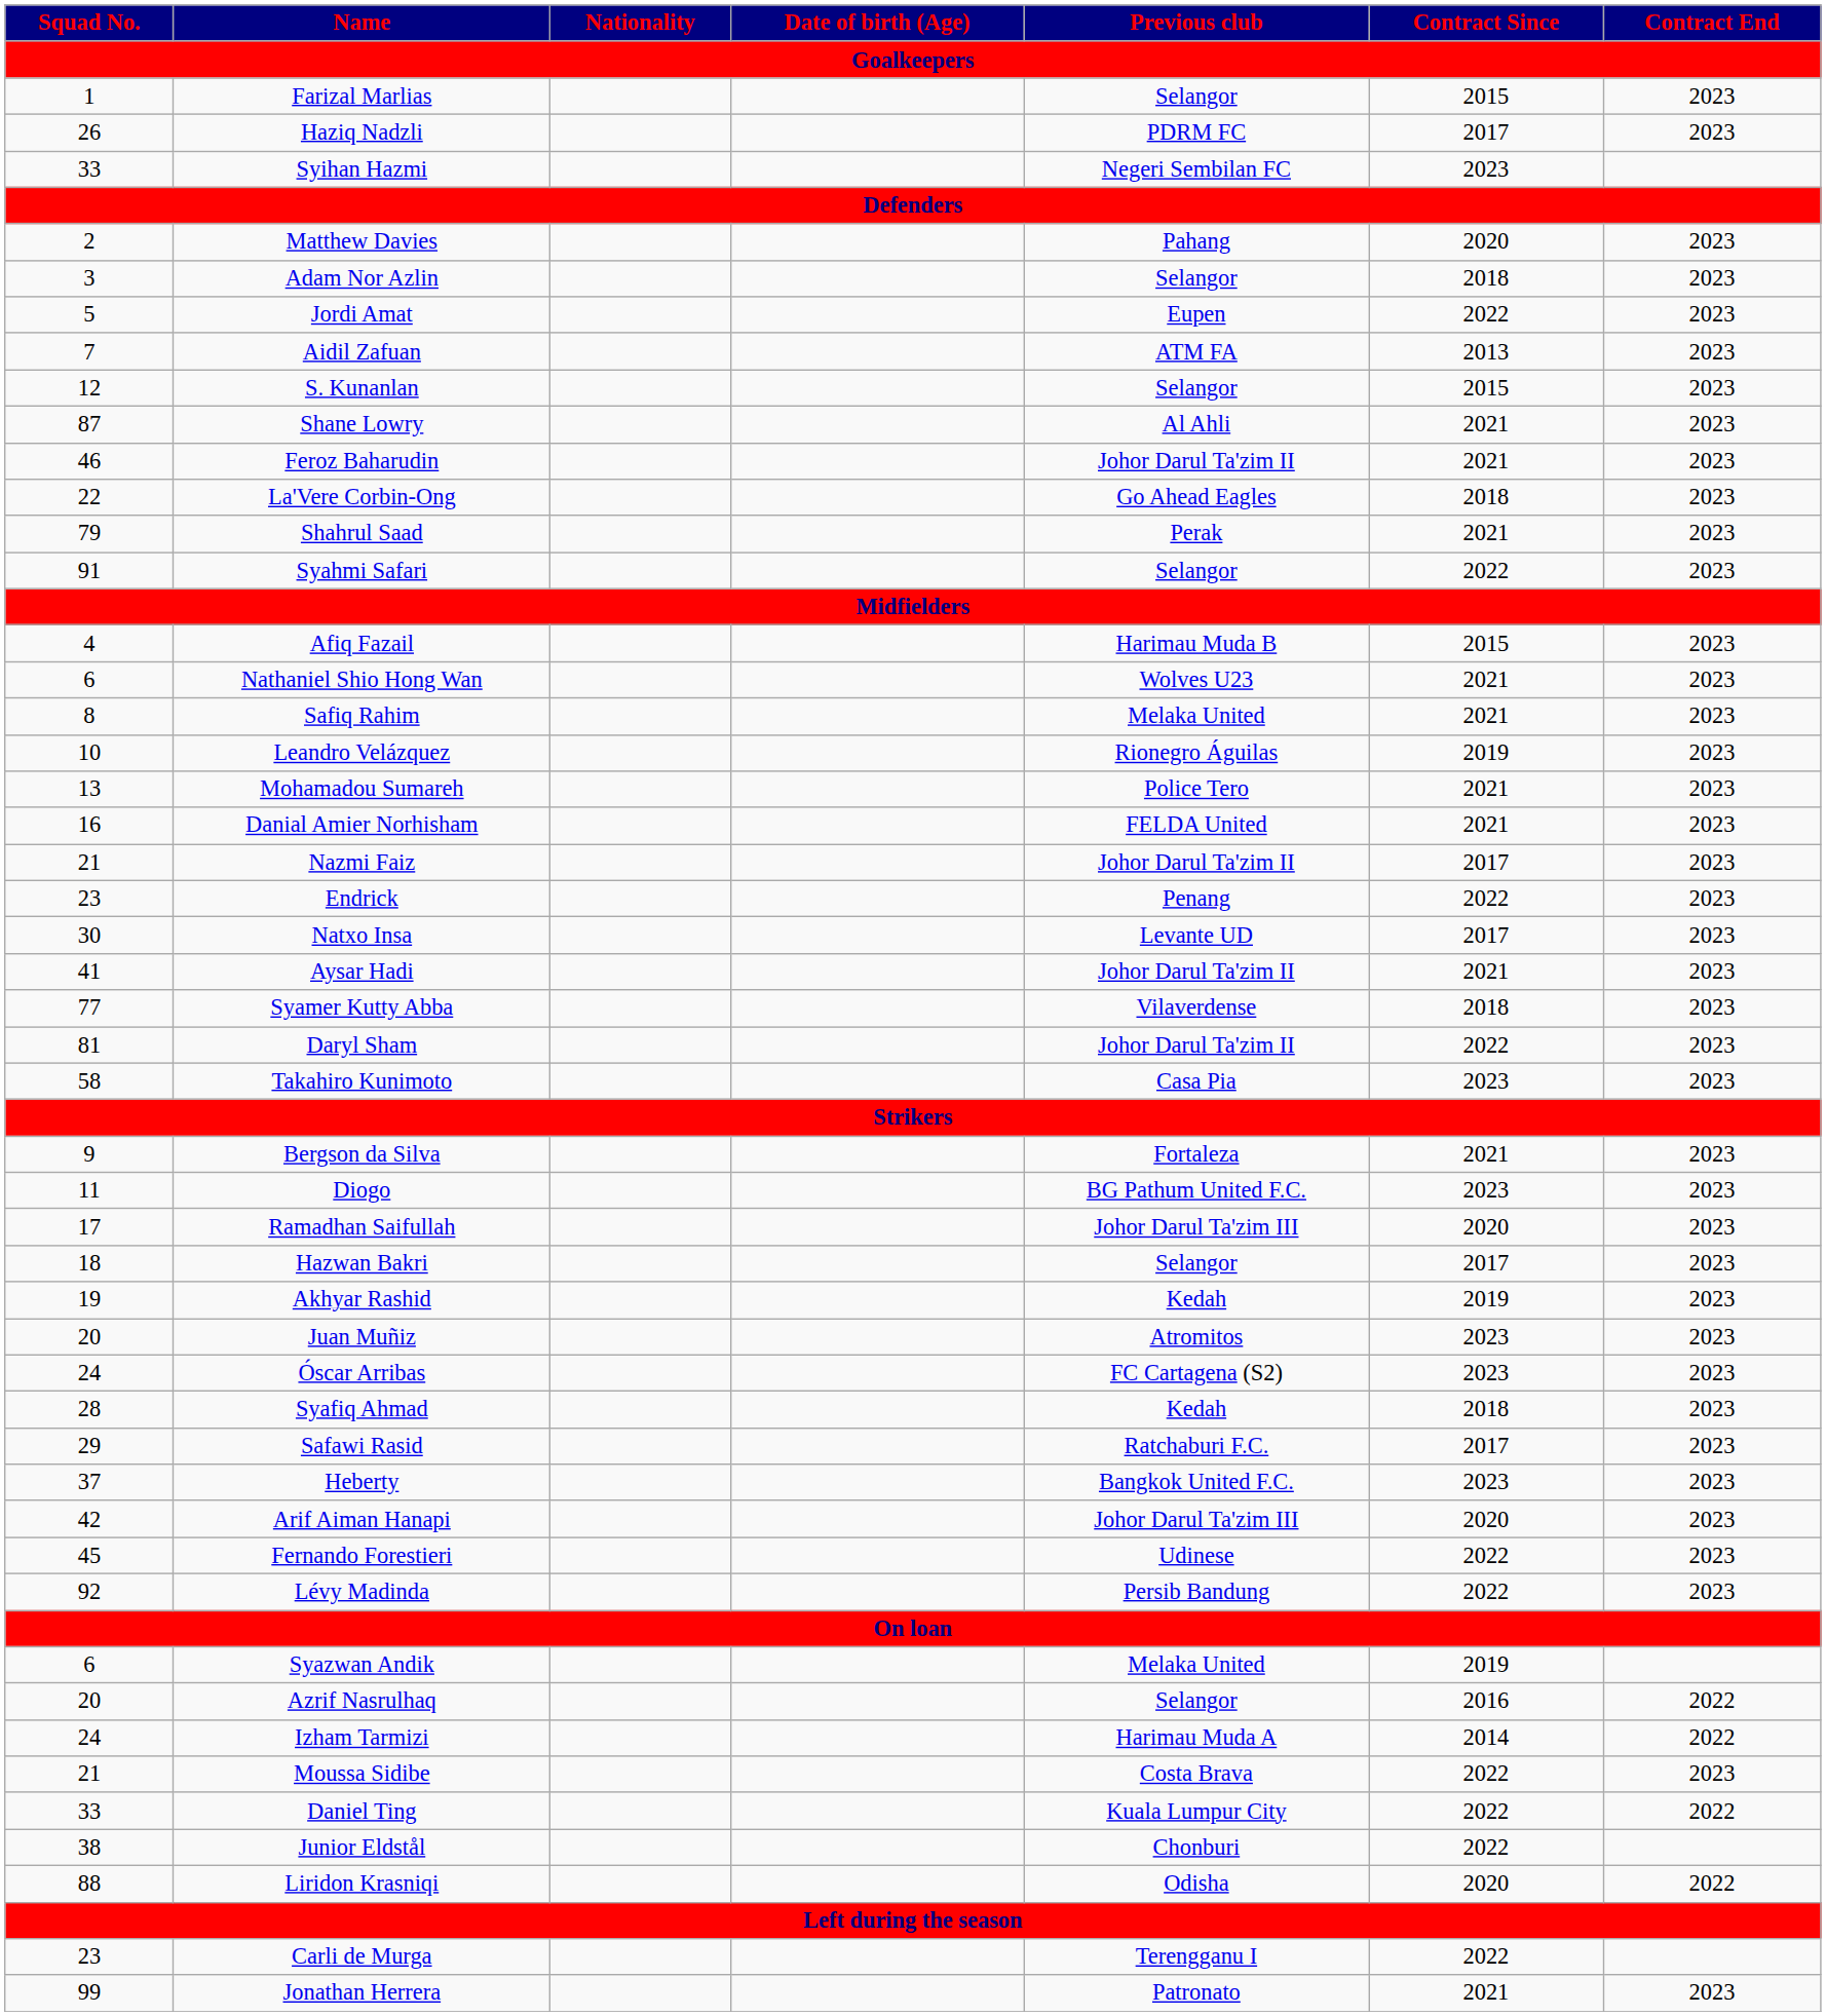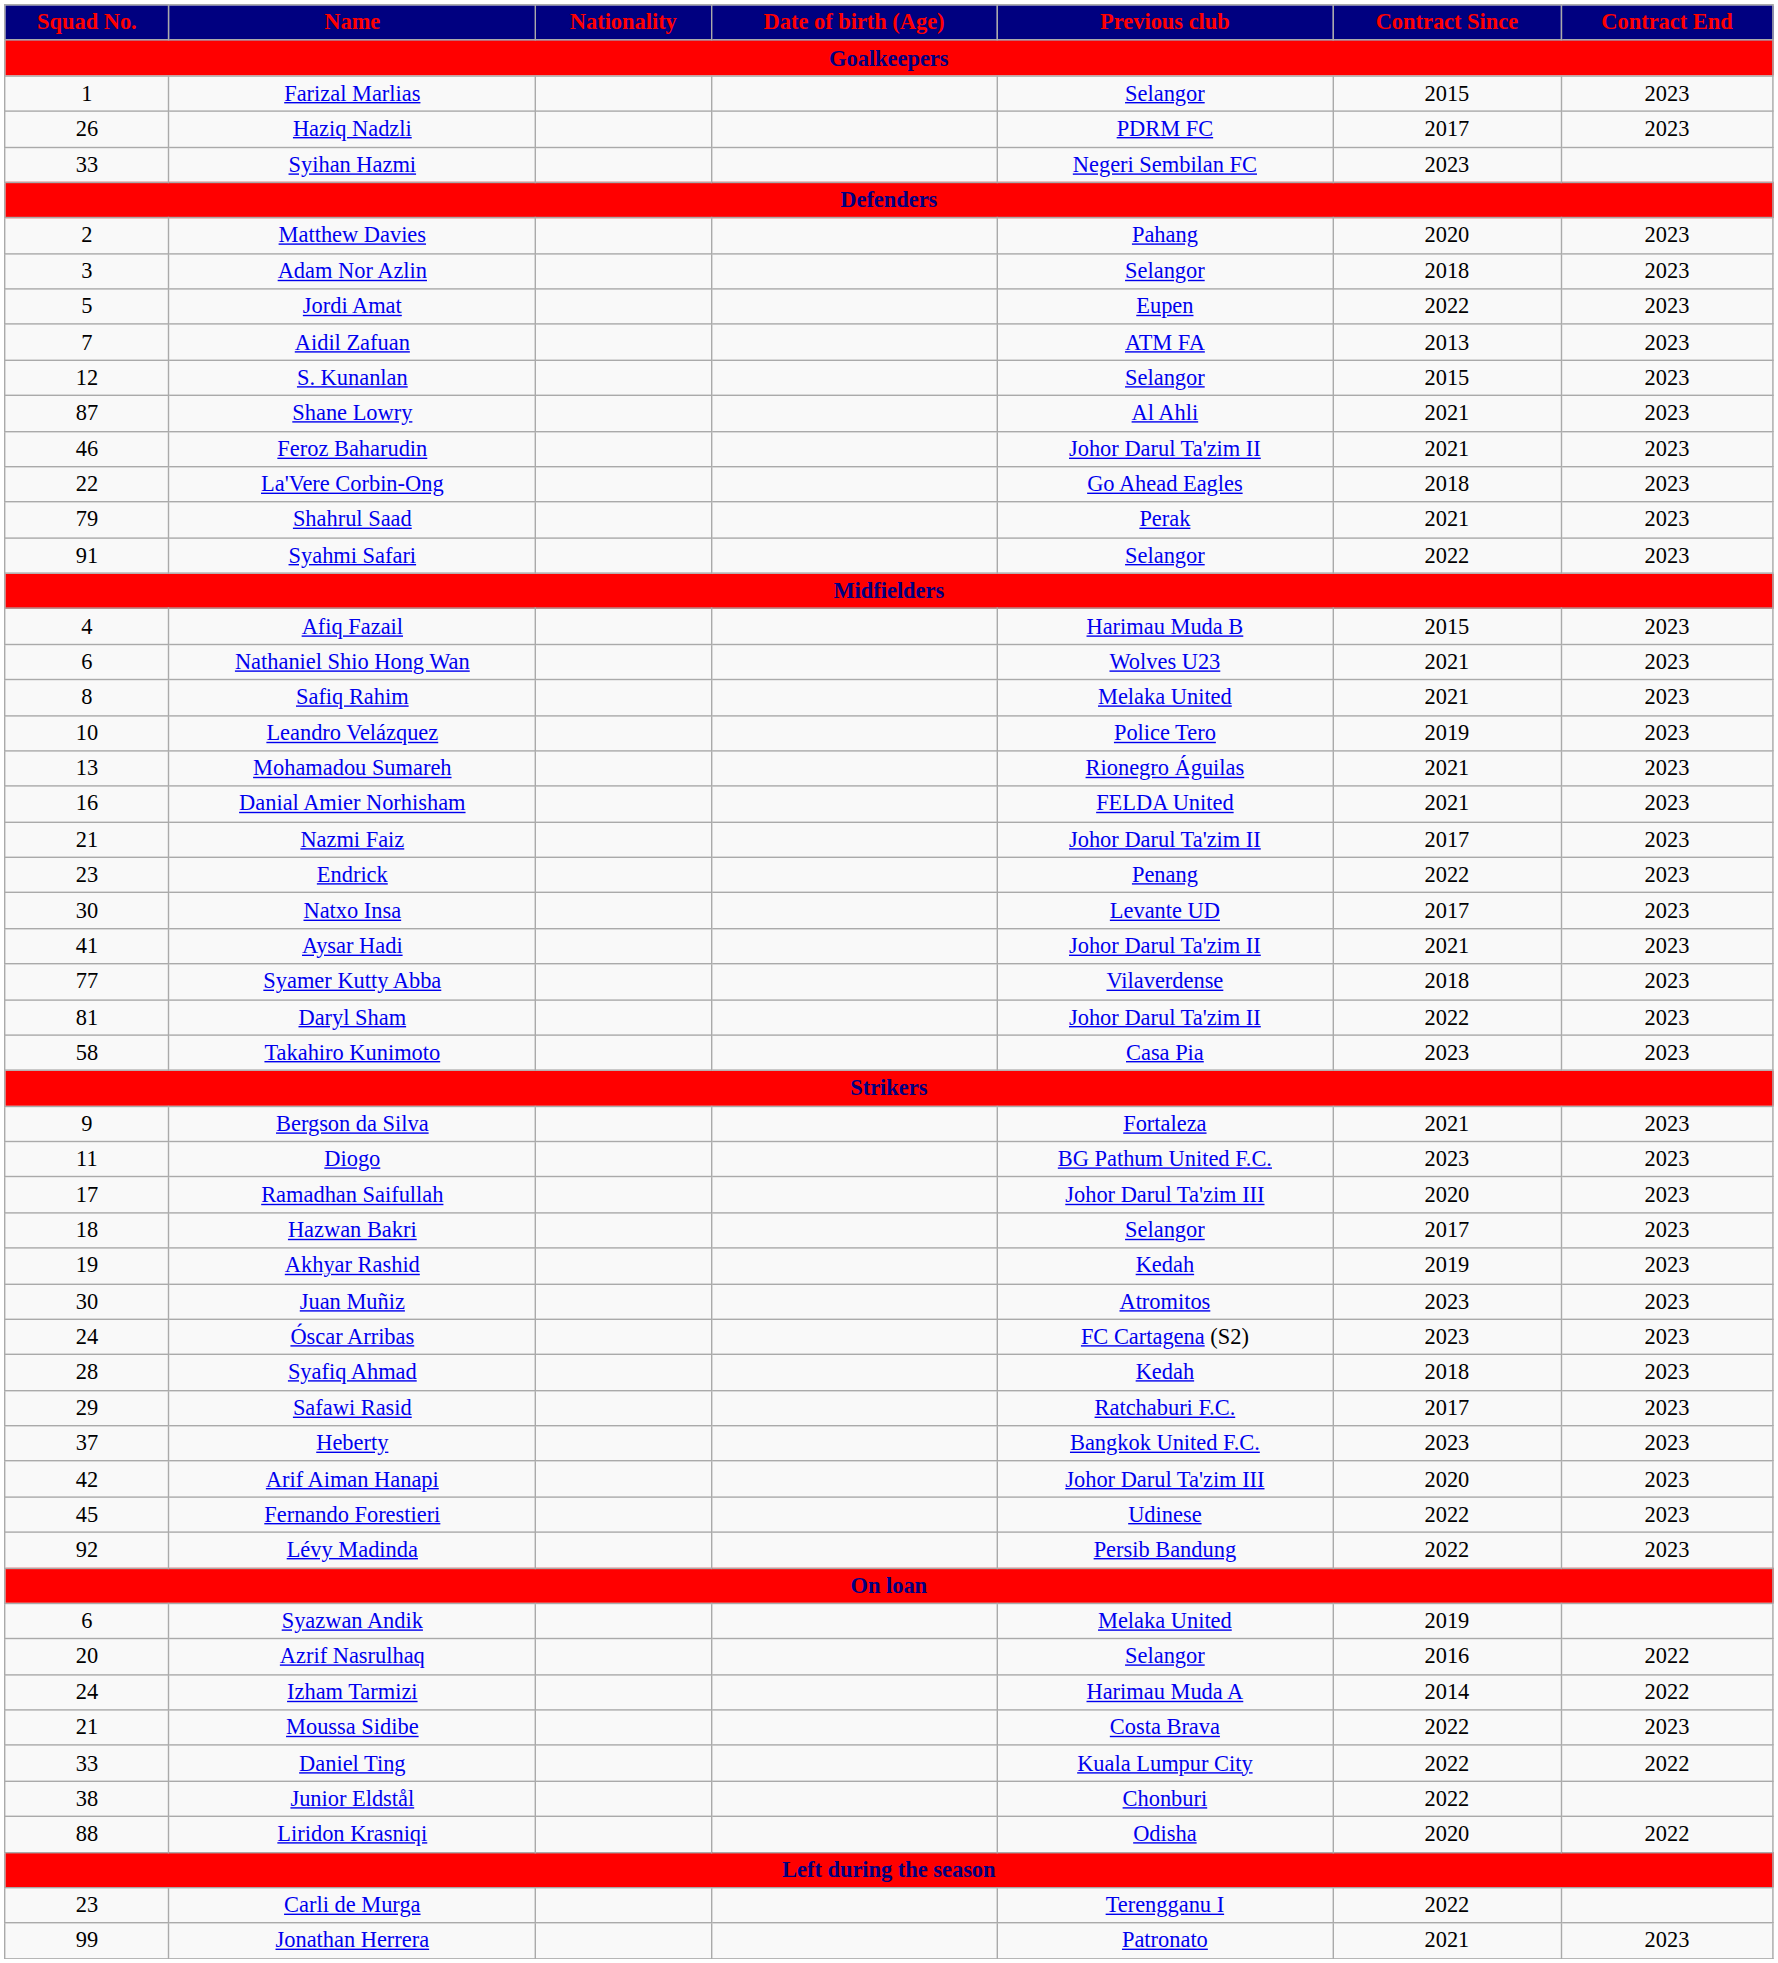 <table class="wikitable" style="text-align:center; width:100%;">
 <tr>
 <th style="background:navy; color:red; text-align:center;">Squad No.</th>
 <th style="background:navy; color:red; text-align:center;">Name</th>
 <th style="background:navy; color:red; text-align:center;">Nationality</th>
 <th style="background:navy; color:red; text-align:center;">Date of birth (Age)</th>
 <th style="background:navy; color:red; text-align:center;">Previous club</th>
 <th style="background:navy; color:red; text-align:center;">Contract Since</th>
 <th style="background:navy; color:red; text-align:center;">Contract End</th>
 </tr>
 <tr>
 <th colspan="8" style="background:red; color:navy; text-align:center">Goalkeepers</th>
 </tr>
 <tr>
 <td>1</td>
 <td><a href='#'>Farizal Marlias</a></td>
 <td></td>
 <td></td>
 <td> <a href='#'>Selangor</a></td>
 <td>2015</td>
 <td>2023</td>
 </tr>
 <tr>
 <td>26</td>
 <td><a href='#'>Haziq Nadzli</a></td>
 <td></td>
 <td></td>
 <td> <a href='#'>PDRM FC</a></td>
 <td>2017</td>
 <td>2023</td>
 </tr>
 <tr>
 <td>33</td>
 <td><a href='#'>Syihan Hazmi</a></td>
 <td></td>
 <td></td>
 <td> <a href='#'>Negeri Sembilan FC</a></td>
 <td>2023</td>
 <td></td>
 </tr>
 <tr>
 <th colspan="8" style="background:red; color:navy; text-align:center">Defenders</th>
 </tr>
 <tr>
 <td>2</td>
 <td><a href='#'>Matthew Davies</a></td>
 <td></td>
 <td></td>
 <td> <a href='#'>Pahang</a></td>
 <td>2020</td>
 <td>2023</td>
 </tr>
 <tr>
 <td>3</td>
 <td><a href='#'>Adam Nor Azlin</a></td>
 <td></td>
 <td></td>
 <td> <a href='#'>Selangor</a></td>
 <td>2018</td>
 <td>2023</td>
 </tr>
 <tr>
 <td>5</td>
 <td><a href='#'>Jordi Amat</a></td>
 <td></td>
 <td></td>
 <td> <a href='#'>Eupen</a></td>
 <td>2022</td>
 <td>2023</td>
 </tr>
 <tr>
 <td>7</td>
 <td><a href='#'>Aidil Zafuan</a></td>
 <td></td>
 <td></td>
 <td> <a href='#'>ATM FA</a></td>
 <td>2013</td>
 <td>2023</td>
 </tr>
 <tr>
 <td>12</td>
 <td><a href='#'>S. Kunanlan</a></td>
 <td></td>
 <td></td>
 <td> <a href='#'>Selangor</a></td>
 <td>2015</td>
 <td>2023</td>
 </tr>
 <tr>
 <td>87</td>
 <td><a href='#'>Shane Lowry</a></td>
 <td></td>
 <td></td>
 <td> <a href='#'>Al Ahli</a></td>
 <td>2021</td>
 <td>2023</td>
 </tr>
 <tr>
 <td>46</td>
 <td><a href='#'>Feroz Baharudin</a></td>
 <td></td>
 <td></td>
 <td> <a href='#'>Johor Darul Ta'zim II</a></td>
 <td>2021</td>
 <td>2023</td>
 </tr>
 <tr>
 <td>22</td>
 <td><a href='#'>La'Vere Corbin-Ong</a></td>
 <td></td>
 <td></td>
 <td> <a href='#'>Go Ahead Eagles</a></td>
 <td>2018</td>
 <td>2023</td>
 </tr>
 <tr>
 <td>79</td>
 <td><a href='#'>Shahrul Saad</a></td>
 <td></td>
 <td></td>
 <td> <a href='#'>Perak</a></td>
 <td>2021</td>
 <td>2023</td>
 </tr>
 <tr>
 <td>91</td>
 <td><a href='#'>Syahmi Safari</a></td>
 <td></td>
 <td></td>
 <td> <a href='#'>Selangor</a></td>
 <td>2022</td>
 <td>2023</td>
 </tr>
 <tr>
 <th colspan="8" style="background:red; color:navy; text-align:center">Midfielders</th>
 </tr>
 <tr>
 <td>4</td>
 <td><a href='#'>Afiq Fazail</a></td>
 <td></td>
 <td></td>
 <td> <a href='#'>Harimau Muda B</a></td>
 <td>2015</td>
 <td>2023</td>
 </tr>
 <tr>
 <td>6</td>
 <td><a href='#'>Nathaniel Shio Hong Wan</a></td>
 <td></td>
 <td></td>
 <td> <a href='#'>Wolves U23</a></td>
 <td>2021</td>
 <td>2023</td>
 </tr>
 <tr>
 <td>8</td>
 <td><a href='#'>Safiq Rahim</a></td>
 <td></td>
 <td></td>
 <td> <a href='#'>Melaka United</a></td>
 <td>2021</td>
 <td>2023</td>
 </tr>
 <tr>
 <td>10</td>
 <td><a href='#'>Leandro Velázquez</a></td>
 <td></td>
 <td></td>
-<td> <a href='#'>Rionegro Águilas</a></td>
+<td> <a href='#'>Police Tero</a></td>
 <td>2019</td>
 <td>2023</td>
 </tr>
 <tr>
 <td>13</td>
 <td><a href='#'>Mohamadou Sumareh</a></td>
 <td></td>
 <td></td>
-<td> <a href='#'>Police Tero</a></td>
+<td> <a href='#'>Rionegro Águilas</a></td>
 <td>2021</td>
 <td>2023</td>
 </tr>
 <tr>
 <td>16</td>
 <td><a href='#'>Danial Amier Norhisham</a></td>
 <td></td>
 <td></td>
 <td> <a href='#'>FELDA United</a></td>
 <td>2021</td>
 <td>2023</td>
 </tr>
 <tr>
 <td>21</td>
 <td><a href='#'>Nazmi Faiz</a></td>
 <td></td>
 <td></td>
 <td> <a href='#'>Johor Darul Ta'zim II</a></td>
 <td>2017</td>
 <td>2023</td>
 </tr>
 <tr>
 <td>23</td>
 <td><a href='#'>Endrick</a></td>
 <td></td>
 <td></td>
 <td> <a href='#'>Penang</a></td>
 <td>2022</td>
 <td>2023</td>
 </tr>
 <tr>
 <td>30</td>
 <td><a href='#'>Natxo Insa</a></td>
 <td></td>
 <td></td>
 <td> <a href='#'>Levante UD</a></td>
 <td>2017</td>
 <td>2023</td>
 </tr>
 <tr>
 <td>41</td>
 <td><a href='#'>Aysar Hadi</a></td>
 <td></td>
 <td></td>
 <td> <a href='#'>Johor Darul Ta'zim II</a></td>
 <td>2021</td>
 <td>2023</td>
 </tr>
 <tr>
 <td>77</td>
 <td><a href='#'>Syamer Kutty Abba</a></td>
 <td></td>
 <td></td>
 <td> <a href='#'>Vilaverdense</a></td>
 <td>2018</td>
 <td>2023</td>
 </tr>
 <tr>
 <td>81</td>
 <td><a href='#'>Daryl Sham</a></td>
 <td></td>
 <td></td>
 <td> <a href='#'>Johor Darul Ta'zim II</a></td>
 <td>2022</td>
 <td>2023</td>
 </tr>
 <tr>
 <td>58</td>
 <td><a href='#'>Takahiro Kunimoto</a></td>
 <td></td>
 <td></td>
 <td> <a href='#'>Casa Pia</a></td>
 <td>2023</td>
 <td>2023</td>
 </tr>
 <tr>
 <th colspan="8" style="background:red; color:navy; text-align:center">Strikers</th>
 </tr>
 <tr>
 <td>9</td>
 <td><a href='#'>Bergson da Silva</a></td>
 <td></td>
 <td></td>
 <td> <a href='#'>Fortaleza</a></td>
 <td>2021</td>
 <td>2023</td>
 </tr>
 <tr>
 <td>11</td>
 <td><a href='#'>Diogo</a></td>
 <td></td>
 <td></td>
 <td> <a href='#'>BG Pathum United F.C.</a></td>
 <td>2023</td>
 <td>2023</td>
 </tr>
 <tr>
 <td>17</td>
 <td><a href='#'>Ramadhan Saifullah</a></td>
 <td></td>
 <td></td>
 <td> <a href='#'>Johor Darul Ta'zim III</a></td>
 <td>2020</td>
 <td>2023</td>
 </tr>
 <tr>
 <td>18</td>
 <td><a href='#'>Hazwan Bakri</a></td>
 <td></td>
 <td></td>
 <td> <a href='#'>Selangor</a></td>
 <td>2017</td>
 <td>2023</td>
 </tr>
 <tr>
 <td>19</td>
 <td><a href='#'>Akhyar Rashid</a></td>
 <td></td>
 <td></td>
 <td> <a href='#'>Kedah</a></td>
 <td>2019</td>
 <td>2023</td>
 </tr>
 <tr>
-<td>20</td>
+<td>30</td>
 <td><a href='#'>Juan Muñiz</a></td>
 <td></td>
 <td></td>
 <td> <a href='#'>Atromitos</a></td>
 <td>2023</td>
 <td>2023</td>
 </tr>
 <tr>
 <td>24</td>
 <td><a href='#'>Óscar Arribas</a></td>
 <td></td>
 <td></td>
 <td> <a href='#'>FC Cartagena</a> (S2)</td>
 <td>2023</td>
 <td>2023</td>
 </tr>
 <tr>
 <td>28</td>
 <td><a href='#'>Syafiq Ahmad</a></td>
 <td></td>
 <td></td>
 <td> <a href='#'>Kedah</a></td>
 <td>2018</td>
 <td>2023</td>
 </tr>
 <tr>
 <td>29</td>
 <td><a href='#'>Safawi Rasid</a></td>
 <td></td>
 <td></td>
 <td> <a href='#'>Ratchaburi F.C.</a></td>
 <td>2017</td>
 <td>2023</td>
 </tr>
 <tr>
 <td>37</td>
 <td><a href='#'>Heberty</a></td>
 <td></td>
 <td></td>
 <td> <a href='#'>Bangkok United F.C.</a></td>
 <td>2023</td>
 <td>2023</td>
 </tr>
 <tr>
 <td>42</td>
 <td><a href='#'>Arif Aiman Hanapi</a></td>
 <td></td>
 <td></td>
 <td> <a href='#'>Johor Darul Ta'zim III</a></td>
 <td>2020</td>
 <td>2023</td>
 </tr>
 <tr>
 <td>45</td>
 <td><a href='#'>Fernando Forestieri</a></td>
 <td></td>
 <td></td>
 <td> <a href='#'>Udinese</a></td>
 <td>2022</td>
 <td>2023</td>
 </tr>
 <tr>
 <td>92</td>
 <td><a href='#'>Lévy Madinda</a></td>
 <td></td>
 <td></td>
 <td> <a href='#'>Persib Bandung</a></td>
 <td>2022</td>
 <td>2023</td>
 </tr>
 <tr>
 <th colspan="8" style="background:red; color:navy; text-align:center">On loan</th>
 </tr>
 <tr>
 <td>6</td>
 <td><a href='#'>Syazwan Andik</a></td>
 <td></td>
 <td></td>
 <td> <a href='#'>Melaka United</a></td>
 <td>2019</td>
 <td></td>
 </tr>
 <tr>
 <td>20</td>
 <td><a href='#'>Azrif Nasrulhaq</a></td>
 <td></td>
 <td></td>
 <td> <a href='#'>Selangor</a></td>
 <td>2016</td>
 <td>2022</td>
 </tr>
 <tr>
 <td>24</td>
 <td><a href='#'>Izham Tarmizi</a></td>
 <td></td>
 <td></td>
 <td> <a href='#'>Harimau Muda A</a></td>
 <td>2014</td>
 <td>2022</td>
 </tr>
 <tr>
 <td>21</td>
 <td><a href='#'>Moussa Sidibe</a></td>
 <td></td>
 <td></td>
 <td> <a href='#'>Costa Brava</a></td>
 <td>2022</td>
 <td>2023</td>
 </tr>
 <tr>
 <td>33</td>
 <td><a href='#'>Daniel Ting</a></td>
 <td></td>
 <td></td>
 <td> <a href='#'>Kuala Lumpur City</a></td>
 <td>2022</td>
 <td>2022</td>
 </tr>
 <tr>
 <td>38</td>
 <td><a href='#'>Junior Eldstål</a></td>
 <td></td>
 <td></td>
 <td> <a href='#'>Chonburi</a></td>
 <td>2022</td>
 <td></td>
 </tr>
 <tr>
 <td>88</td>
 <td><a href='#'>Liridon Krasniqi</a></td>
 <td></td>
 <td></td>
 <td> <a href='#'>Odisha</a></td>
 <td>2020</td>
 <td>2022</td>
 </tr>
 <tr>
 <th colspan="8" style="background:red; color:navy; text-align:center">Left during the season</th>
 </tr>
 <tr>
 <td>23</td>
 <td><a href='#'>Carli de Murga</a></td>
 <td></td>
 <td></td>
 <td> <a href='#'>Terengganu I</a></td>
 <td>2022</td>
 <td></td>
 </tr>
 <tr>
 <td>99</td>
 <td><a href='#'>Jonathan Herrera</a></td>
 <td></td>
 <td></td>
 <td> <a href='#'>Patronato</a></td>
 <td>2021</td>
 <td>2023</td>
 </tr>
 <tr>
 </tr>
 </table>
